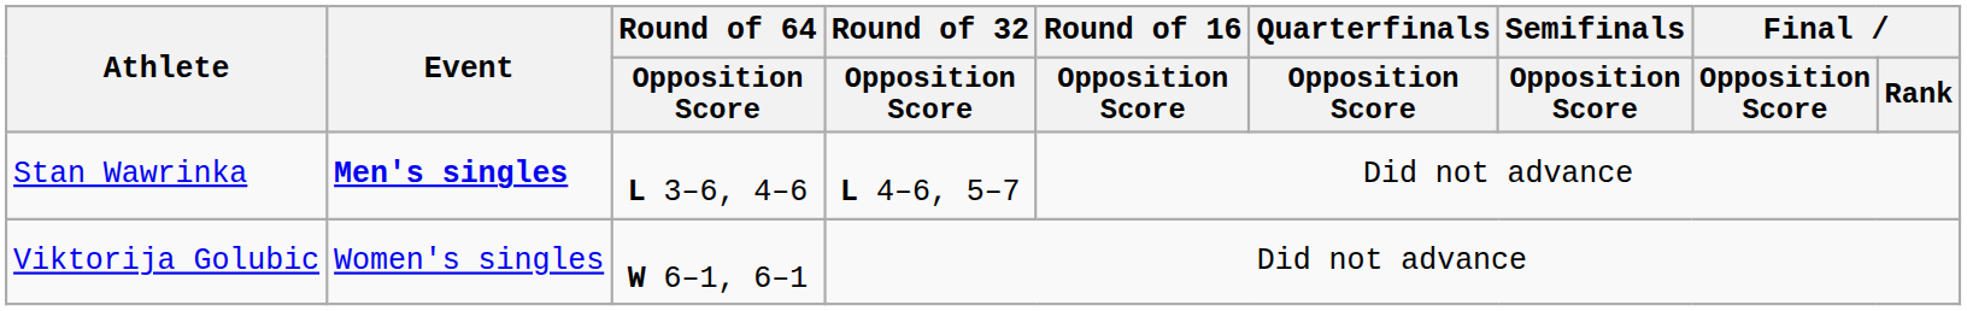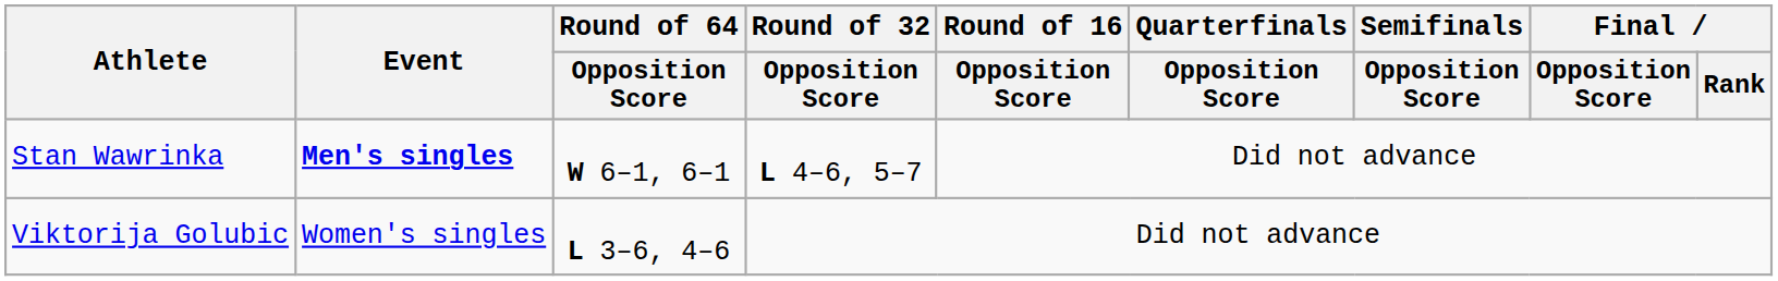 <table class=wikitable style="font-size:90%">
 <tr>
 <th rowspan="2">Athlete</th>
 <th rowspan="2">Event</th>
 <th>Round of 64</th>
 <th>Round of 32</th>
 <th>Round of 16</th>
 <th>Quarterfinals</th>
 <th>Semifinals</th>
 <th colspan=2>Final / </th>
 </tr>
 <tr style="font-size:95%">
 <th>Opposition<br>Score</th>
 <th>Opposition<br>Score</th>
 <th>Opposition<br>Score</th>
 <th>Opposition<br>Score</th>
 <th>Opposition<br>Score</th>
 <th>Opposition<br>Score</th>
 <th>Rank</th>
 </tr>
 <tr align=center>
 <td align=left><a href='#'>Stan Wawrinka</a></td>
 <td align=left><strong><a href='#'>Men's singles</a></strong></td>
-<td><br><strong>L</strong> 3–6, 4–6</td>
+<td><br><strong>W</strong> 6–1, 6–1</td>
 <td><br><strong>L</strong> 4–6, 5–7</td>
 <td colspan="5">Did not advance</td>
 </tr>
 <tr align=center>
 <td align=left><a href='#'>Viktorija Golubic</a></td>
 <td align=left><a href='#'>Women's singles</a></td>
-<td><br><strong>W</strong> 6–1, 6–1</td>
+<td><br><strong>L</strong> 3–6, 4–6</td>
 <td colspan=6>Did not advance</td>
 </tr>
 </table>
